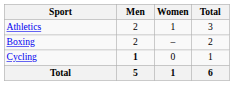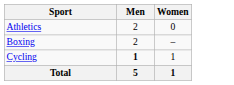 <table class="wikitable sortable" style="text-align:center;">
 <tr>
 <th width=180>Sport</th>
 <th width=55>Men</th>
 <th width=55>Women</th>
-<th width=55>Total</th>
 </tr>
 <tr>
 <td align=left><a href='#'>Athletics</a></td>
 <td>2</td>
-<td>1</td>
-<td>3</td>
+<td>0</td>
 </tr>
 <tr>
 <td align=left><a href='#'>Boxing</a></td>
 <td>2</td>
 <td>–</td>
-<td>2</td>
 </tr>
 <tr>
 <td align=left><a href='#'>Cycling</a></td>
 <td><strong>1</strong></td>
-<td>0</td>
 <td>1</td>
 </tr>
 <tr>
 <th>Total</th>
 <th>5</th>
 <th>1</th>
-<th>6</th>
 </tr>
 </table>
